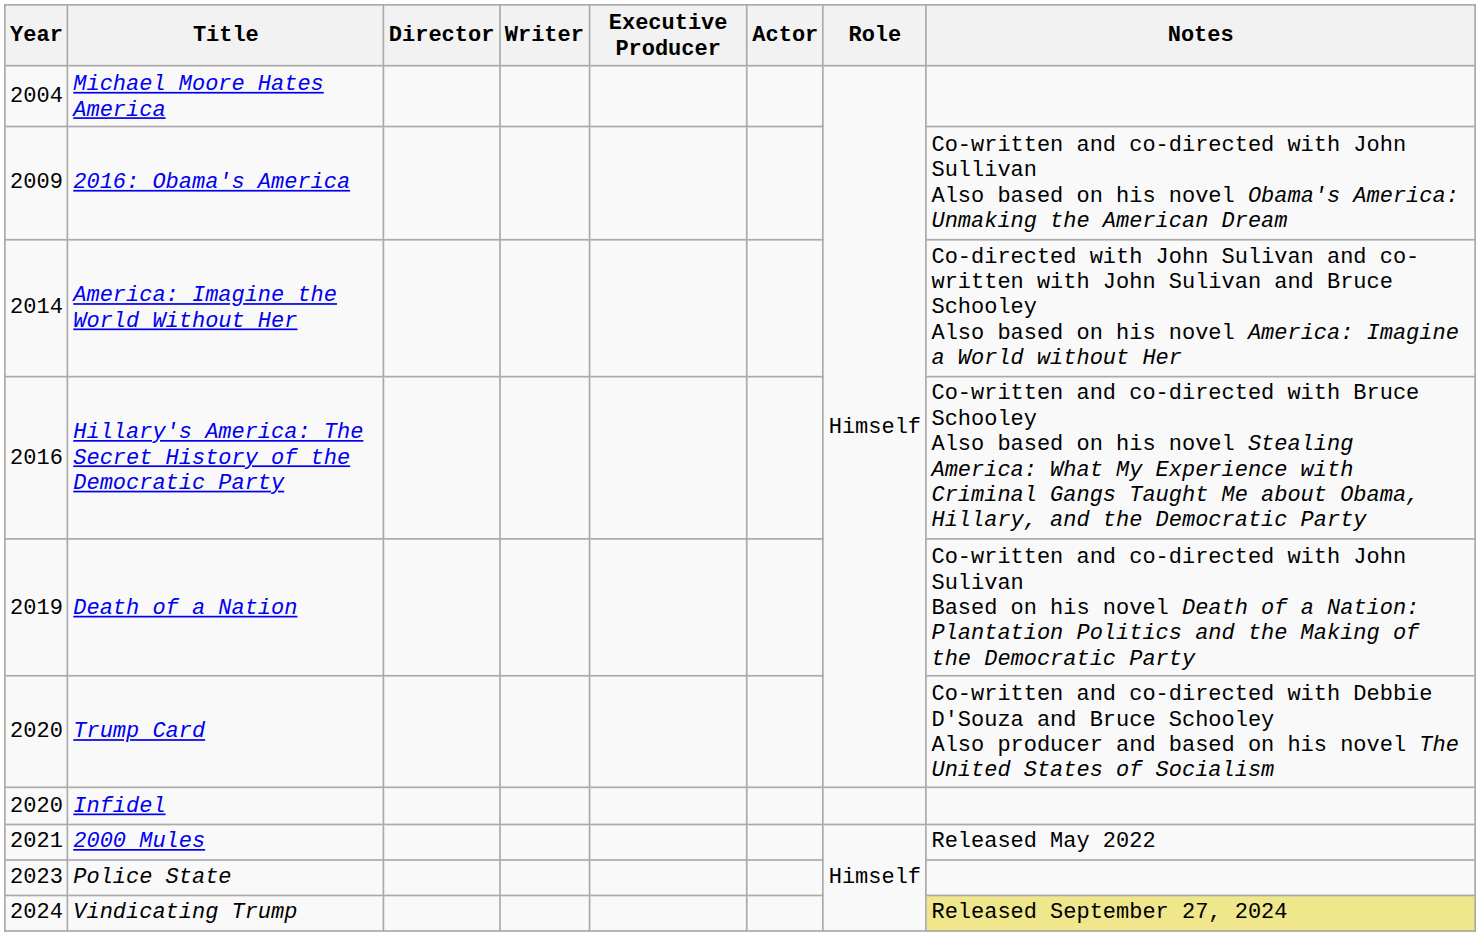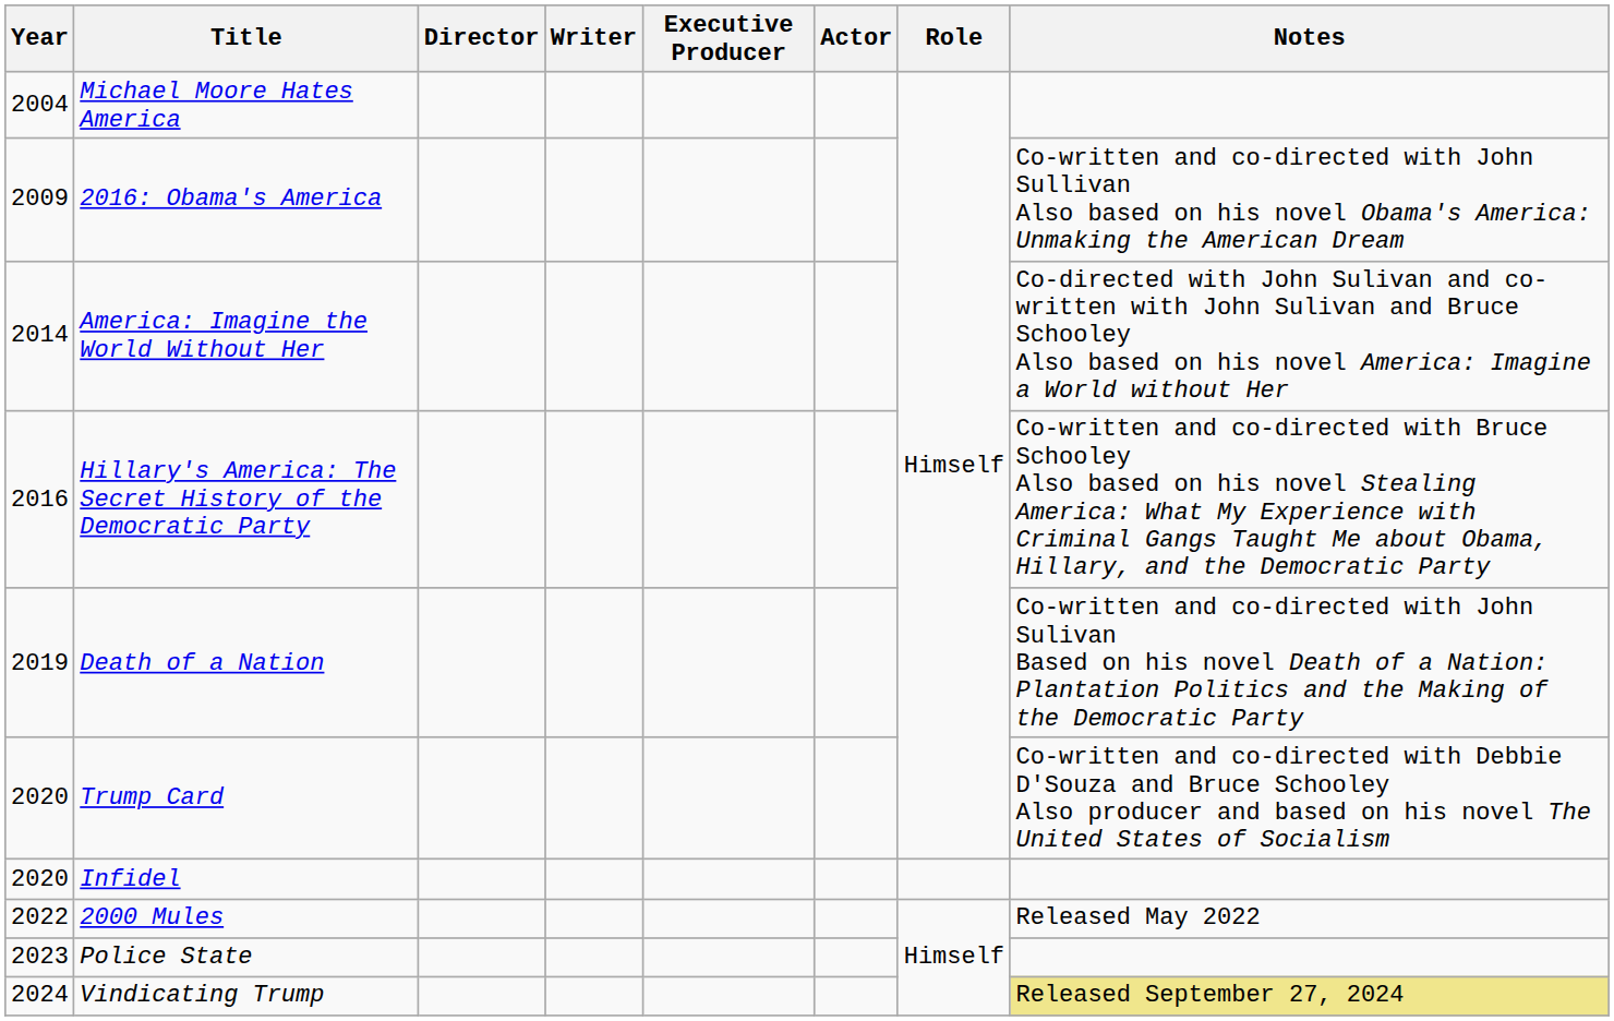 <table class="wikitable sortable">
 <tr>
 <th>Year</th>
 <th>Title</th>
 <th>Director</th>
 <th>Writer</th>
 <th>Executive Producer</th>
 <th>Actor</th>
 <th>Role</th>
 <th>Notes</th>
 </tr>
 <tr>
 <td>2004</td>
 <td><em><a href='#'>Michael Moore Hates America</a></em></td>
 <td></td>
 <td></td>
 <td></td>
 <td></td>
 <td rowspan=6>Himself</td>
 <td></td>
 </tr>
 <tr>
 <td>2009</td>
 <td><em><a href='#'>2016: Obama's America</a></em></td>
 <td></td>
 <td></td>
 <td></td>
 <td></td>
 <td>Co-written and co-directed with John Sullivan<br>Also based on his novel <em>Obama's America: Unmaking the American Dream</em></td>
 </tr>
 <tr>
 <td>2014</td>
 <td><em><a href='#'>America: Imagine the World Without Her</a></em></td>
 <td></td>
 <td></td>
 <td></td>
 <td></td>
 <td>Co-directed with John Sulivan and co-written with John Sulivan and Bruce Schooley<br>Also based on his novel <em>America: Imagine a World without Her</em></td>
 </tr>
 <tr>
 <td>2016</td>
 <td><em><a href='#'>Hillary's America: The Secret History of the Democratic Party</a></em></td>
 <td></td>
 <td></td>
 <td></td>
 <td></td>
 <td>Co-written and co-directed with Bruce Schooley<br>Also based on his novel <em>Stealing America: What My Experience with Criminal Gangs Taught Me about Obama, Hillary, and the Democratic Party</em></td>
 </tr>
 <tr>
 <td>2019</td>
 <td><em><a href='#'>Death of a Nation</a></em></td>
 <td></td>
 <td></td>
 <td></td>
 <td></td>
 <td>Co-written and co-directed with John Sulivan<br>Based on his novel <em>Death of a Nation: Plantation Politics and the Making of the Democratic Party</em></td>
 </tr>
 <tr>
 <td>2020</td>
 <td><em><a href='#'>Trump Card</a></em></td>
 <td></td>
 <td></td>
 <td></td>
 <td></td>
 <td>Co-written and co-directed with Debbie D'Souza and Bruce Schooley<br>Also producer and based on his novel <em>The United States of Socialism</em></td>
 </tr>
 <tr>
 <td>2020</td>
 <td><em><a href='#'>Infidel</a></em></td>
 <td></td>
 <td></td>
 <td></td>
 <td></td>
 <td></td>
 <td></td>
 </tr>
 <tr>
-<td>2021</td>
+<td>2022</td>
 <td><em><a href='#'>2000 Mules</a></em></td>
 <td></td>
 <td></td>
 <td></td>
 <td></td>
 <td rowspan=3>Himself</td>
 <td>Released May 2022</td>
 </tr>
 <tr>
 <td>2023</td>
 <td><em>Police State</em></td>
 <td></td>
 <td></td>
 <td></td>
 <td></td>
 <td></td>
 </tr>
 <tr>
 <td>2024</td>
 <td><em>Vindicating Trump</em></td>
 <td></td>
 <td></td>
 <td></td>
 <td></td>
 <td style="background: khaki;">Released September 27, 2024 </td>
 </tr>
 </table>
